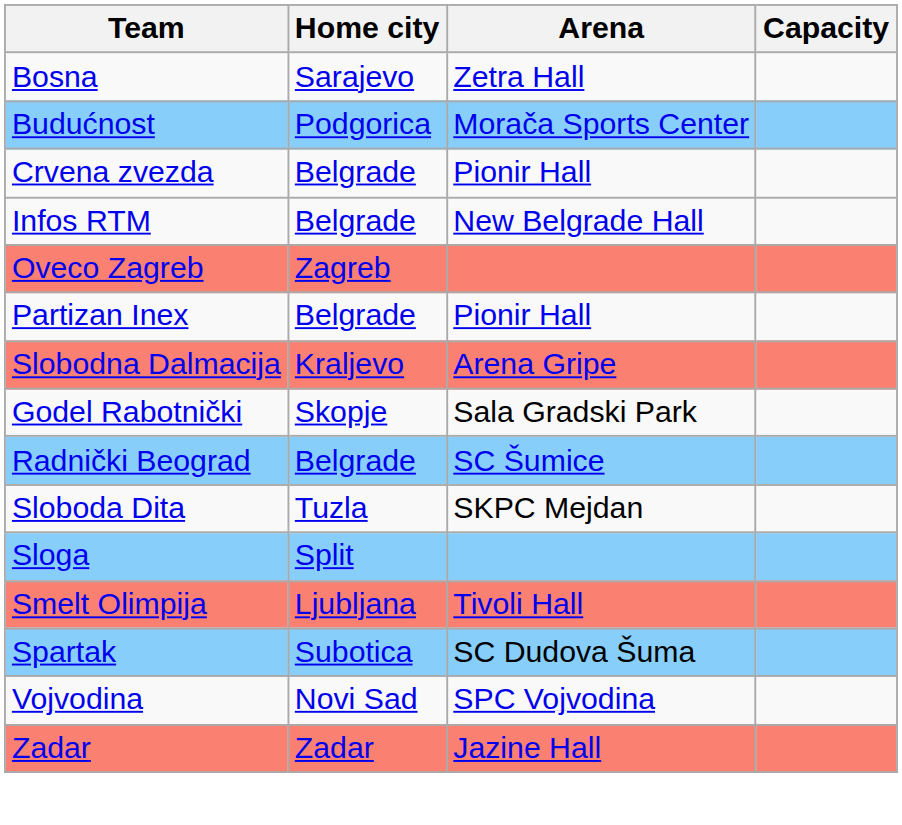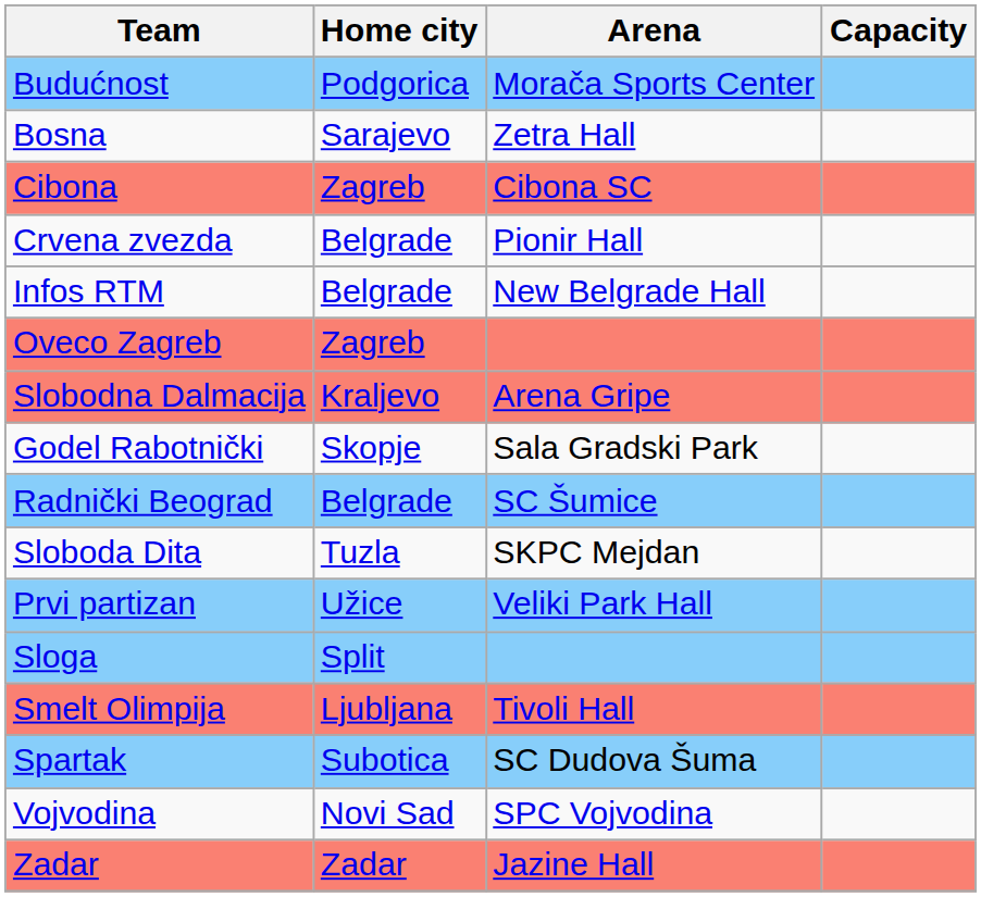 <table class="wikitable sortable">
 <tr>
 <th>Team</th>
 <th>Home city</th>
 <th>Arena</th>
 <th>Capacity</th>
 </tr>
+<tr style="background:#87CEFA">
+<td><a href='#'>Budućnost</a></td>
+<td><a href='#'>Podgorica</a></td>
+<td><a href='#'>Morača Sports Center</a></td>
+<td style="text-align:center"></td>
+</tr>
 <tr>
 <td><a href='#'>Bosna</a></td>
 <td><a href='#'>Sarajevo</a></td>
 <td><a href='#'>Zetra Hall</a></td>
 <td style="text-align:center"></td>
 </tr>
-<tr style="background:#87CEFA">
-<td><a href='#'>Budućnost</a></td>
-<td><a href='#'>Podgorica</a></td>
-<td><a href='#'>Morača Sports Center</a></td>
+<tr style="background:#FA8072">
+<td><a href='#'>Cibona</a></td>
+<td><a href='#'>Zagreb</a></td>
+<td><a href='#'>Cibona SC</a></td>
 <td style="text-align:center"></td>
 </tr>
 <tr>
 <td><a href='#'>Crvena zvezda</a></td>
 <td><a href='#'>Belgrade</a></td>
 <td><a href='#'>Pionir Hall</a></td>
 <td style="text-align:center"></td>
 </tr>
 <tr>
 <td><a href='#'>Infos RTM</a></td>
 <td><a href='#'>Belgrade</a></td>
 <td><a href='#'>New Belgrade Hall</a></td>
 <td style="text-align:center"></td>
 </tr>
 <tr style="background:#FA8072">
 <td><a href='#'>Oveco Zagreb</a></td>
 <td><a href='#'>Zagreb</a></td>
 <td></td>
-<td style="text-align:center"></td>
-</tr>
-<tr>
-<td><a href='#'>Partizan Inex</a></td>
-<td><a href='#'>Belgrade</a></td>
-<td><a href='#'>Pionir Hall</a></td>
 <td style="text-align:center"></td>
 </tr>
 <tr style="background:#FA8072">
 <td><a href='#'>Slobodna Dalmacija</a></td>
 <td><a href='#'>Kraljevo</a></td>
 <td><a href='#'>Arena Gripe</a></td>
 <td style="text-align:center"></td>
 </tr>
 <tr>
 <td><a href='#'>Godel Rabotnički</a></td>
 <td><a href='#'>Skopje</a></td>
 <td>Sala Gradski Park</td>
 <td style="text-align:center"></td>
 </tr>
 <tr style="background:#87CEFA">
 <td><a href='#'>Radnički Beograd</a></td>
 <td><a href='#'>Belgrade</a></td>
 <td><a href='#'>SC Šumice</a></td>
 <td style="text-align:center"></td>
 </tr>
 <tr>
 <td><a href='#'>Sloboda Dita</a></td>
 <td><a href='#'>Tuzla</a></td>
 <td>SKPC Mejdan</td>
+<td style="text-align:center"></td>
+</tr>
+<tr style="background:#87CEFA">
+<td><a href='#'>Prvi partizan</a></td>
+<td><a href='#'>Užice</a></td>
+<td><a href='#'>Veliki Park Hall</a></td>
 <td style="text-align:center"></td>
 </tr>
 <tr style="background:#87CEFA">
 <td><a href='#'>Sloga</a></td>
 <td><a href='#'>Split</a></td>
 <td></td>
 <td style="text-align:center"></td>
 </tr>
 <tr style="background:#FA8072">
 <td><a href='#'>Smelt Olimpija</a></td>
 <td><a href='#'>Ljubljana</a></td>
 <td><a href='#'>Tivoli Hall</a></td>
 <td style="text-align:center"></td>
 </tr>
 <tr style="background:#87CEFA">
 <td><a href='#'>Spartak</a></td>
 <td><a href='#'>Subotica</a></td>
 <td>SC Dudova Šuma</td>
 <td style="text-align:center"></td>
 </tr>
 <tr>
 <td><a href='#'>Vojvodina</a></td>
 <td><a href='#'>Novi Sad</a></td>
 <td><a href='#'>SPC Vojvodina</a></td>
 <td style="text-align:center"></td>
 </tr>
 <tr style="background:#FA8072">
 <td><a href='#'>Zadar</a></td>
 <td><a href='#'>Zadar</a></td>
 <td><a href='#'>Jazine Hall</a></td>
 <td style="text-align:center"></td>
 </tr>
 <tr>
 </tr>
 </table>
